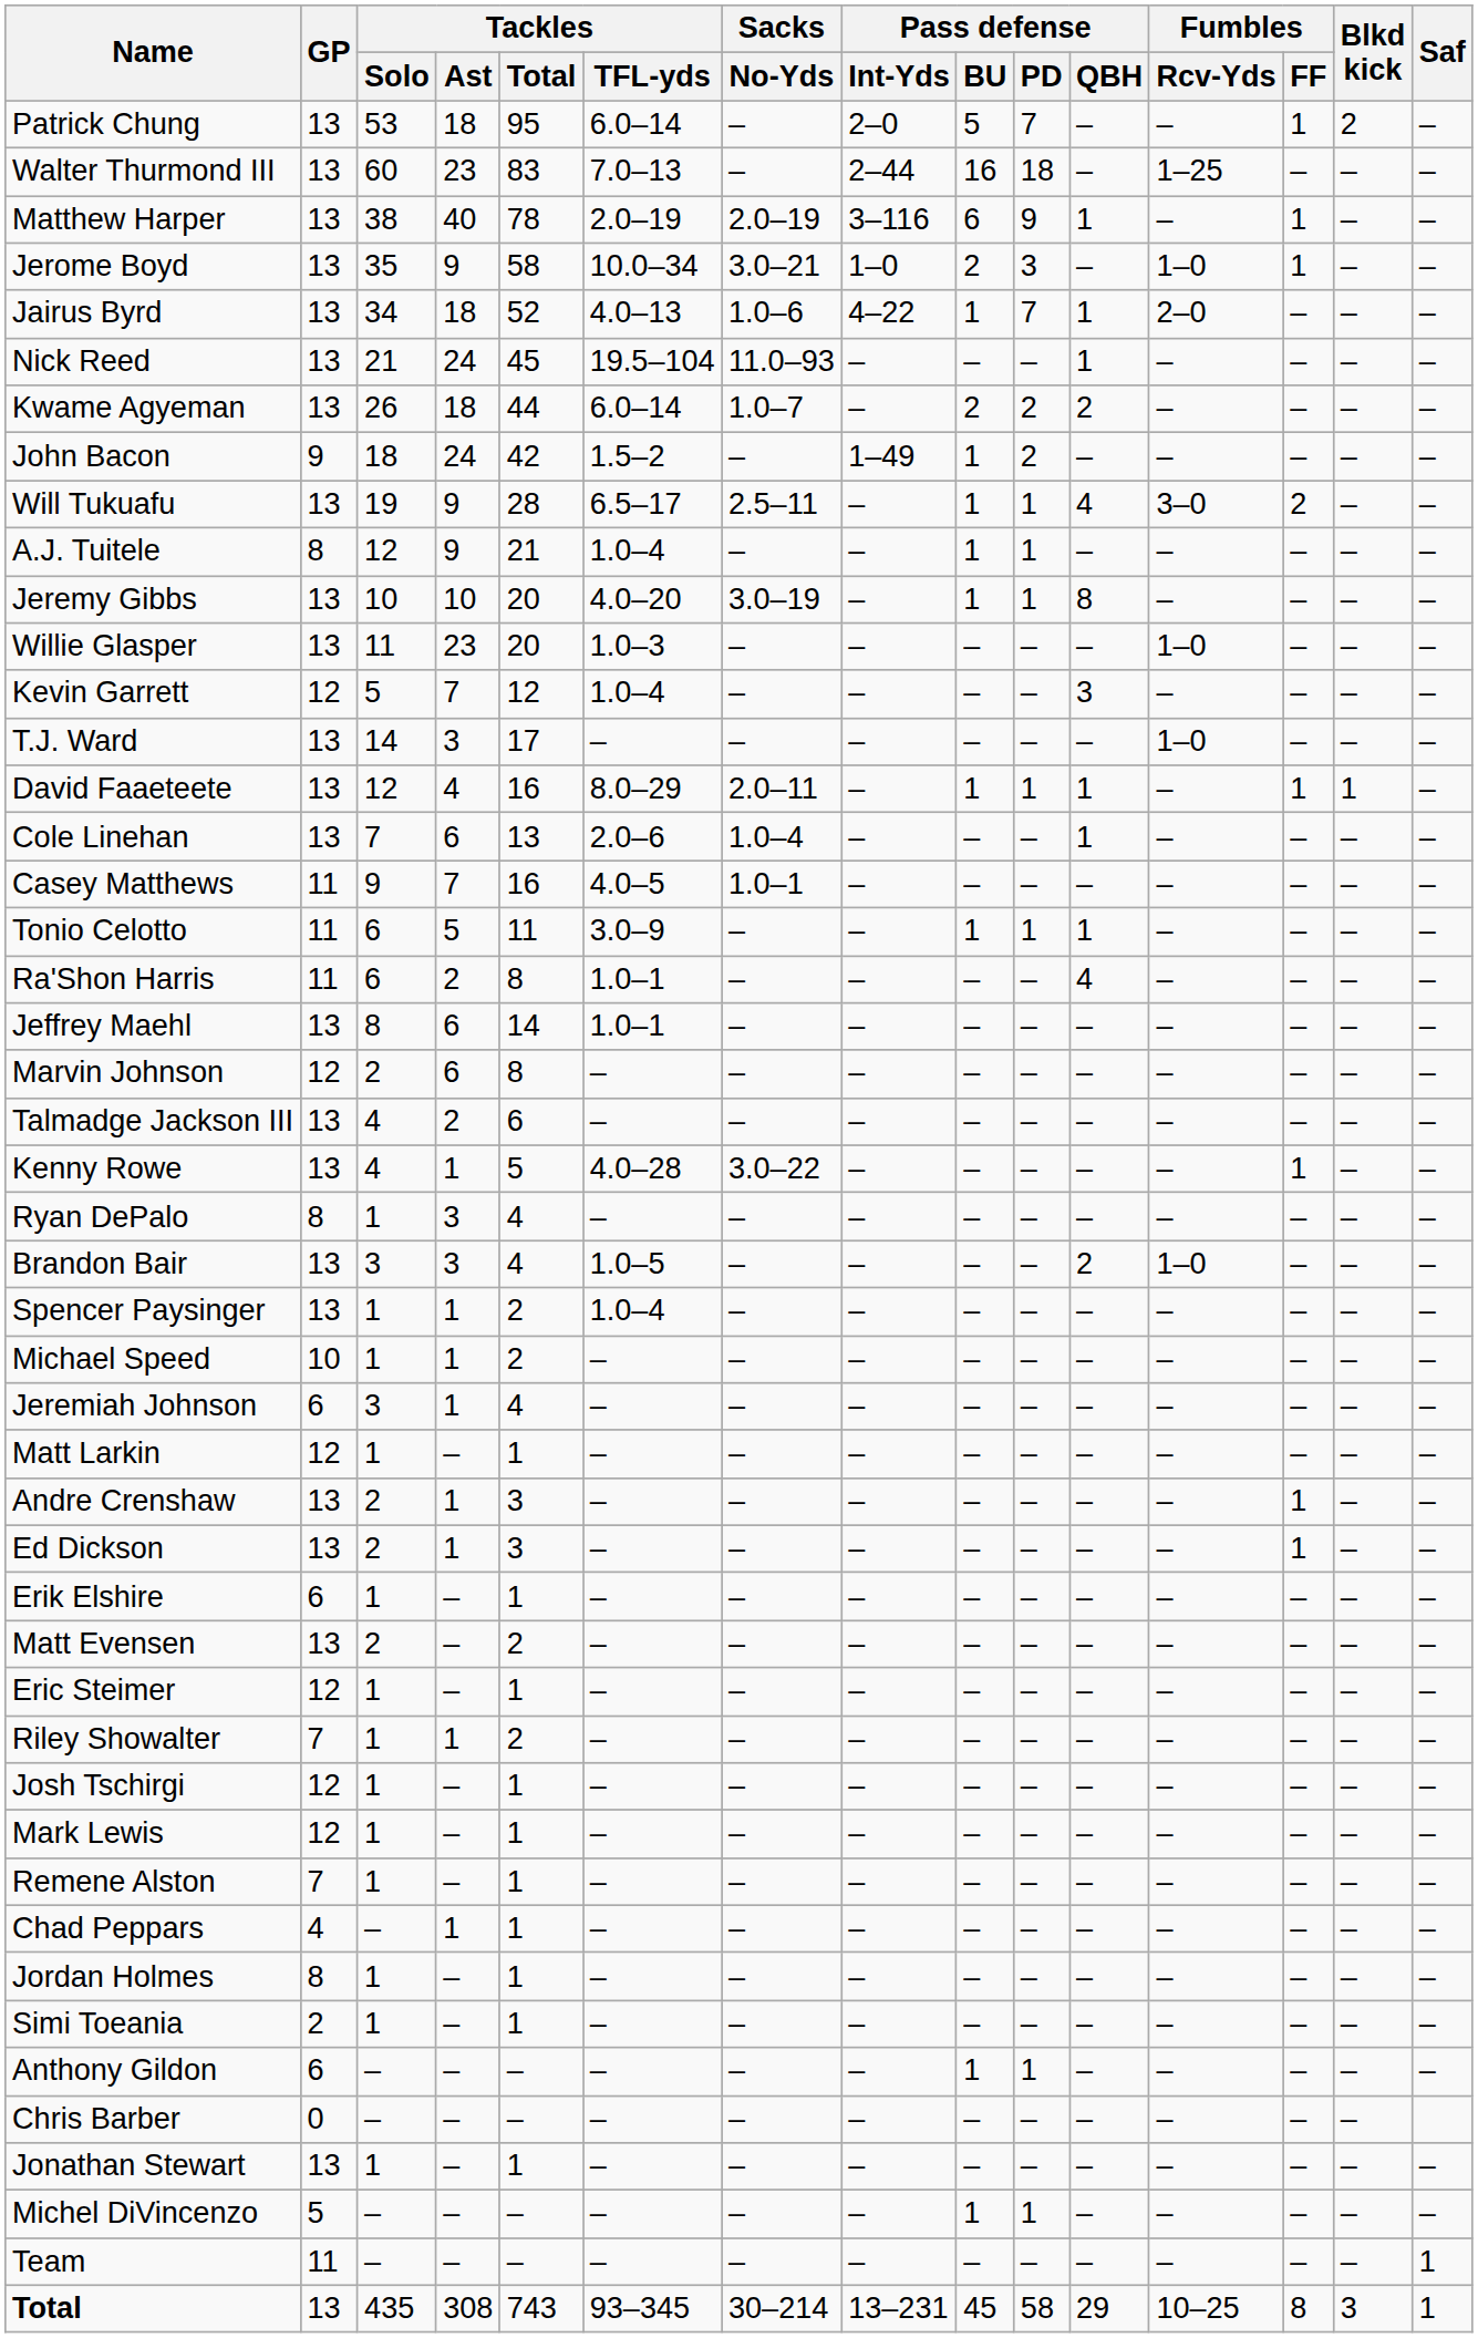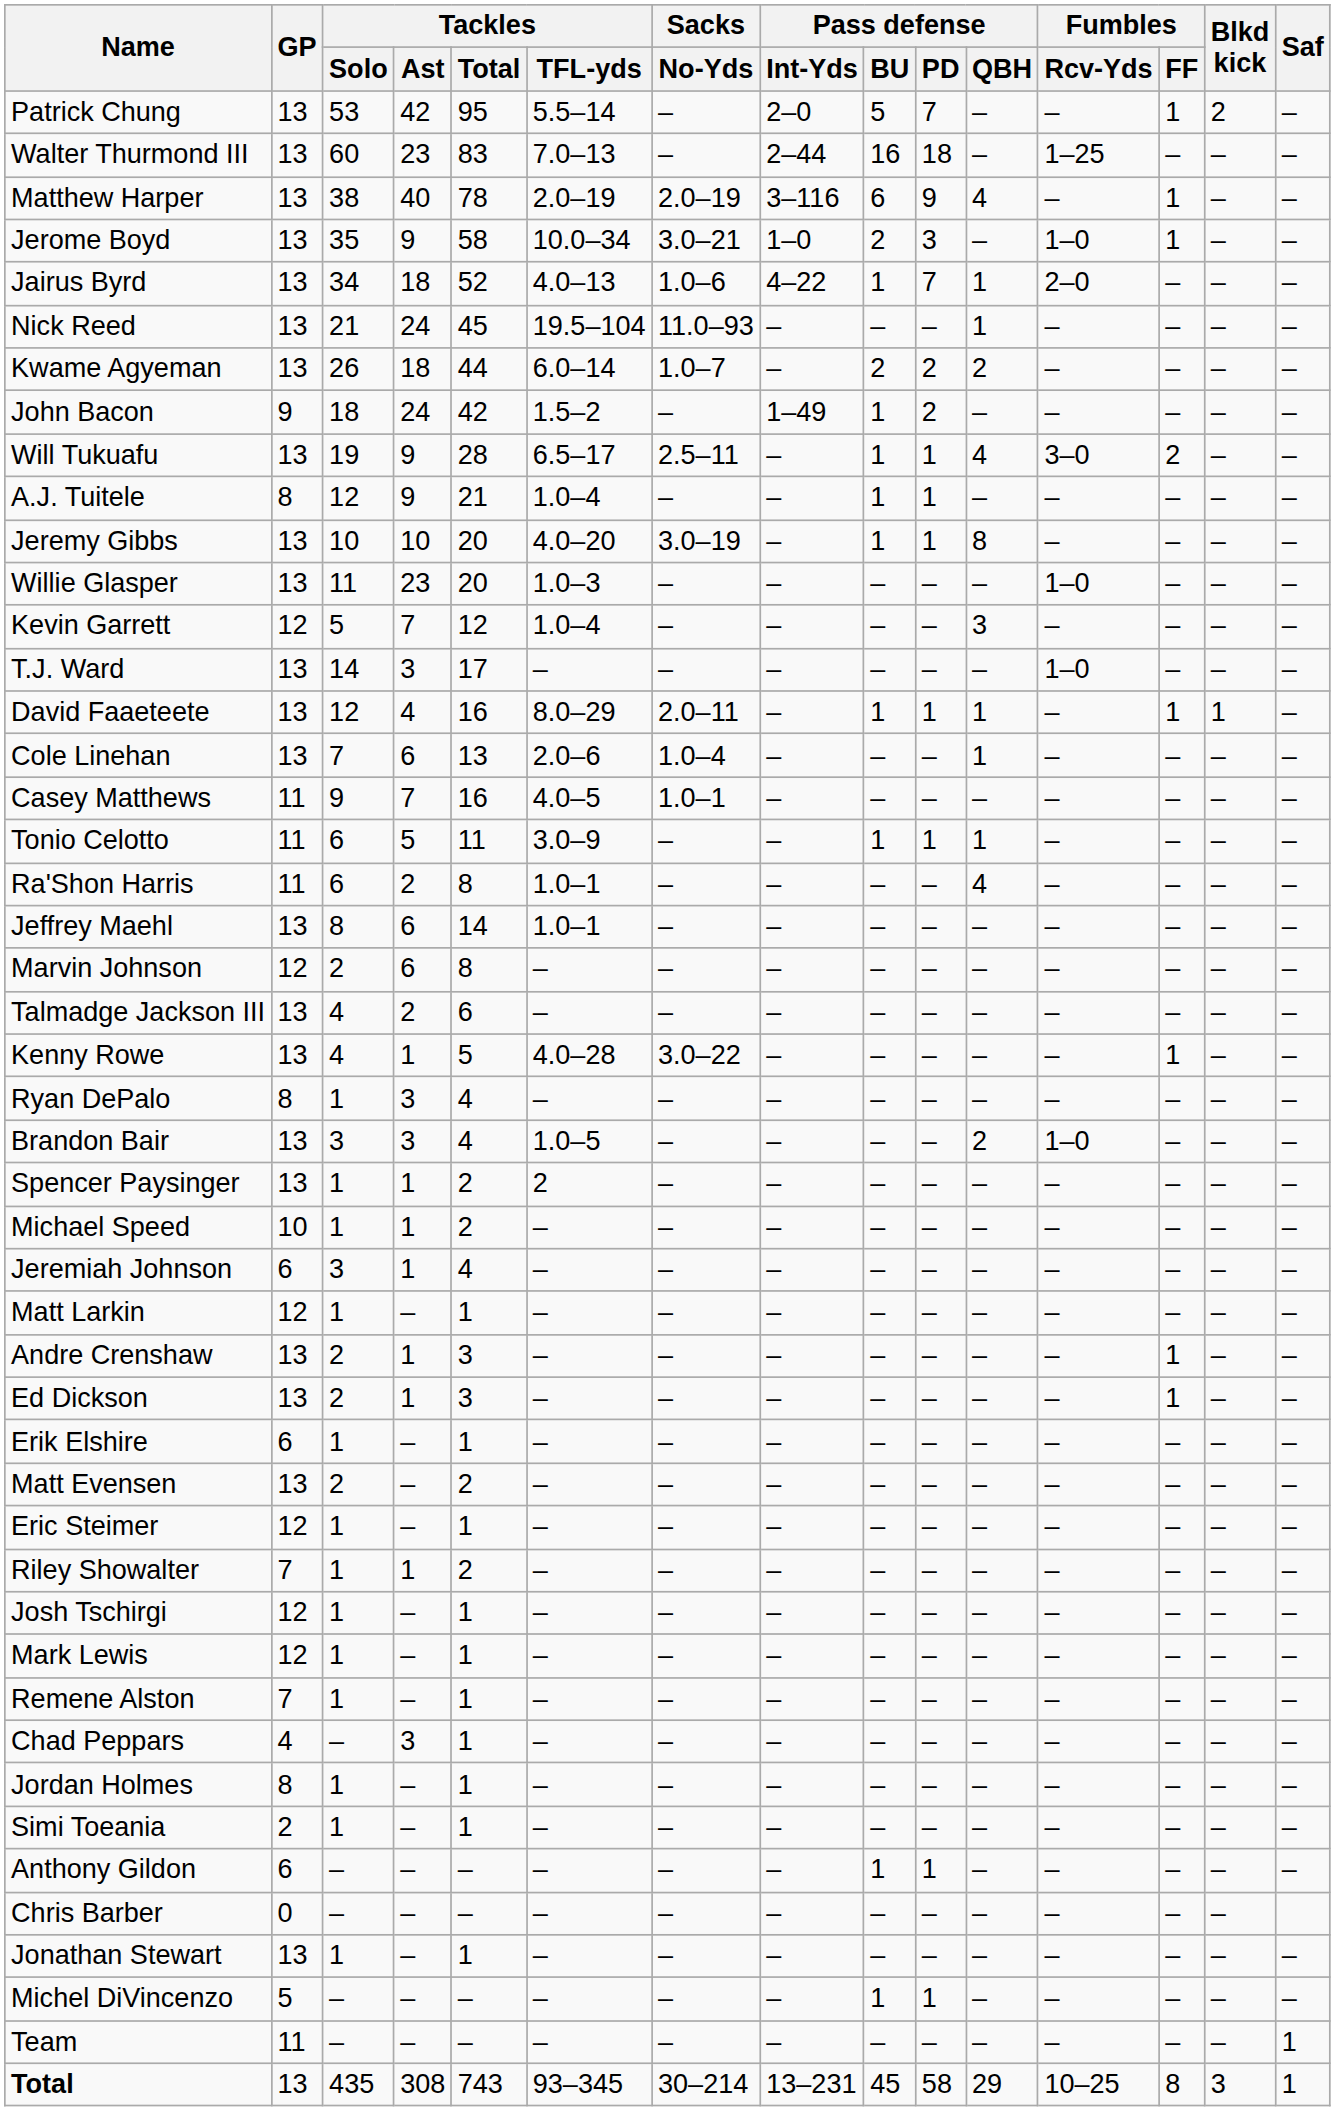 <table class="wikitable" style="white-space:nowrap;">
 <tr>
 <th rowspan="2">Name</th>
 <th rowspan="2">GP</th>
 <th colspan="4">Tackles</th>
 <th>Sacks</th>
 <th colspan="4">Pass defense</th>
 <th colspan="2">Fumbles</th>
 <th rowspan="2">Blkd<br>kick</th>
 <th rowspan="2">Saf</th>
 </tr>
 <tr>
 <th>Solo</th>
 <th>Ast</th>
 <th>Total</th>
 <th>TFL-yds</th>
 <th>No-Yds</th>
 <th>Int-Yds</th>
 <th>BU</th>
 <th>PD</th>
 <th>QBH</th>
 <th>Rcv-Yds</th>
 <th>FF</th>
 </tr>
 <tr>
 <td>Patrick Chung</td>
 <td>13</td>
 <td>53</td>
-<td>18</td>
+<td>42</td>
 <td>95</td>
-<td>6.0–14</td>
+<td>5.5–14</td>
 <td>–</td>
 <td>2–0</td>
 <td>5</td>
 <td>7</td>
 <td>–</td>
 <td>–</td>
 <td>1</td>
 <td>2</td>
 <td>–</td>
 </tr>
 <tr>
 <td>Walter Thurmond III</td>
 <td>13</td>
 <td>60</td>
 <td>23</td>
 <td>83</td>
 <td>7.0–13</td>
 <td>–</td>
 <td>2–44</td>
 <td>16</td>
 <td>18</td>
 <td>–</td>
 <td>1–25</td>
 <td>–</td>
 <td>–</td>
 <td>–</td>
 </tr>
 <tr>
 <td>Matthew Harper</td>
 <td>13</td>
 <td>38</td>
 <td>40</td>
 <td>78</td>
 <td>2.0–19</td>
 <td>2.0–19</td>
 <td>3–116</td>
 <td>6</td>
 <td>9</td>
-<td>1</td>
+<td>4</td>
 <td>–</td>
 <td>1</td>
 <td>–</td>
 <td>–</td>
 </tr>
 <tr>
 <td>Jerome Boyd</td>
 <td>13</td>
 <td>35</td>
 <td>9</td>
 <td>58</td>
 <td>10.0–34</td>
 <td>3.0–21</td>
 <td>1–0</td>
 <td>2</td>
 <td>3</td>
 <td>–</td>
 <td>1–0</td>
 <td>1</td>
 <td>–</td>
 <td>–</td>
 </tr>
 <tr>
 <td>Jairus Byrd</td>
 <td>13</td>
 <td>34</td>
 <td>18</td>
 <td>52</td>
 <td>4.0–13</td>
 <td>1.0–6</td>
 <td>4–22</td>
 <td>1</td>
 <td>7</td>
 <td>1</td>
 <td>2–0</td>
 <td>–</td>
 <td>–</td>
 <td>–</td>
 </tr>
 <tr>
 <td>Nick Reed</td>
 <td>13</td>
 <td>21</td>
 <td>24</td>
 <td>45</td>
 <td>19.5–104</td>
 <td>11.0–93</td>
 <td>–</td>
 <td>–</td>
 <td>–</td>
 <td>1</td>
 <td>–</td>
 <td>–</td>
 <td>–</td>
 <td>–</td>
 </tr>
 <tr>
 <td>Kwame Agyeman</td>
 <td>13</td>
 <td>26</td>
 <td>18</td>
 <td>44</td>
 <td>6.0–14</td>
 <td>1.0–7</td>
 <td>–</td>
 <td>2</td>
 <td>2</td>
 <td>2</td>
 <td>–</td>
 <td>–</td>
 <td>–</td>
 <td>–</td>
 </tr>
 <tr>
 <td>John Bacon</td>
 <td>9</td>
 <td>18</td>
 <td>24</td>
 <td>42</td>
 <td>1.5–2</td>
 <td>–</td>
 <td>1–49</td>
 <td>1</td>
 <td>2</td>
 <td>–</td>
 <td>–</td>
 <td>–</td>
 <td>–</td>
 <td>–</td>
 </tr>
 <tr>
 <td>Will Tukuafu</td>
 <td>13</td>
 <td>19</td>
 <td>9</td>
 <td>28</td>
 <td>6.5–17</td>
 <td>2.5–11</td>
 <td>–</td>
 <td>1</td>
 <td>1</td>
 <td>4</td>
 <td>3–0</td>
 <td>2</td>
 <td>–</td>
 <td>–</td>
 </tr>
 <tr>
 <td>A.J. Tuitele</td>
 <td>8</td>
 <td>12</td>
 <td>9</td>
 <td>21</td>
 <td>1.0–4</td>
 <td>–</td>
 <td>–</td>
 <td>1</td>
 <td>1</td>
 <td>–</td>
 <td>–</td>
 <td>–</td>
 <td>–</td>
 <td>–</td>
 </tr>
 <tr>
 <td>Jeremy Gibbs</td>
 <td>13</td>
 <td>10</td>
 <td>10</td>
 <td>20</td>
 <td>4.0–20</td>
 <td>3.0–19</td>
 <td>–</td>
 <td>1</td>
 <td>1</td>
 <td>8</td>
 <td>–</td>
 <td>–</td>
 <td>–</td>
 <td>–</td>
 </tr>
 <tr>
 <td>Willie Glasper</td>
 <td>13</td>
 <td>11</td>
 <td>23</td>
 <td>20</td>
 <td>1.0–3</td>
 <td>–</td>
 <td>–</td>
 <td>–</td>
 <td>–</td>
 <td>–</td>
 <td>1–0</td>
 <td>–</td>
 <td>–</td>
 <td>–</td>
 </tr>
 <tr>
 <td>Kevin Garrett</td>
 <td>12</td>
 <td>5</td>
 <td>7</td>
 <td>12</td>
 <td>1.0–4</td>
 <td>–</td>
 <td>–</td>
 <td>–</td>
 <td>–</td>
 <td>3</td>
 <td>–</td>
 <td>–</td>
 <td>–</td>
 <td>–</td>
 </tr>
 <tr>
 <td>T.J. Ward</td>
 <td>13</td>
 <td>14</td>
 <td>3</td>
 <td>17</td>
 <td>–</td>
 <td>–</td>
 <td>–</td>
 <td>–</td>
 <td>–</td>
 <td>–</td>
 <td>1–0</td>
 <td>–</td>
 <td>–</td>
 <td>–</td>
 </tr>
 <tr>
 <td>David Faaeteete</td>
 <td>13</td>
 <td>12</td>
 <td>4</td>
 <td>16</td>
 <td>8.0–29</td>
 <td>2.0–11</td>
 <td>–</td>
 <td>1</td>
 <td>1</td>
 <td>1</td>
 <td>–</td>
 <td>1</td>
 <td>1</td>
 <td>–</td>
 </tr>
 <tr>
 <td>Cole Linehan</td>
 <td>13</td>
 <td>7</td>
 <td>6</td>
 <td>13</td>
 <td>2.0–6</td>
 <td>1.0–4</td>
 <td>–</td>
 <td>–</td>
 <td>–</td>
 <td>1</td>
 <td>–</td>
 <td>–</td>
 <td>–</td>
 <td>–</td>
 </tr>
 <tr>
 <td>Casey Matthews</td>
 <td>11</td>
 <td>9</td>
 <td>7</td>
 <td>16</td>
 <td>4.0–5</td>
 <td>1.0–1</td>
 <td>–</td>
 <td>–</td>
 <td>–</td>
 <td>–</td>
 <td>–</td>
 <td>–</td>
 <td>–</td>
 <td>–</td>
 </tr>
 <tr>
 <td>Tonio Celotto</td>
 <td>11</td>
 <td>6</td>
 <td>5</td>
 <td>11</td>
 <td>3.0–9</td>
 <td>–</td>
 <td>–</td>
 <td>1</td>
 <td>1</td>
 <td>1</td>
 <td>–</td>
 <td>–</td>
 <td>–</td>
 <td>–</td>
 </tr>
 <tr>
 <td>Ra'Shon Harris</td>
 <td>11</td>
 <td>6</td>
 <td>2</td>
 <td>8</td>
 <td>1.0–1</td>
 <td>–</td>
 <td>–</td>
 <td>–</td>
 <td>–</td>
 <td>4</td>
 <td>–</td>
 <td>–</td>
 <td>–</td>
 <td>–</td>
 </tr>
 <tr>
 <td>Jeffrey Maehl</td>
 <td>13</td>
 <td>8</td>
 <td>6</td>
 <td>14</td>
 <td>1.0–1</td>
 <td>–</td>
 <td>–</td>
 <td>–</td>
 <td>–</td>
 <td>–</td>
 <td>–</td>
 <td>–</td>
 <td>–</td>
 <td>–</td>
 </tr>
 <tr>
 <td>Marvin Johnson</td>
 <td>12</td>
 <td>2</td>
 <td>6</td>
 <td>8</td>
 <td>–</td>
 <td>–</td>
 <td>–</td>
 <td>–</td>
 <td>–</td>
 <td>–</td>
 <td>–</td>
 <td>–</td>
 <td>–</td>
 <td>–</td>
 </tr>
 <tr>
 <td>Talmadge Jackson III</td>
 <td>13</td>
 <td>4</td>
 <td>2</td>
 <td>6</td>
 <td>–</td>
 <td>–</td>
 <td>–</td>
 <td>–</td>
 <td>–</td>
 <td>–</td>
 <td>–</td>
 <td>–</td>
 <td>–</td>
 <td>–</td>
 </tr>
 <tr>
 <td>Kenny Rowe</td>
 <td>13</td>
 <td>4</td>
 <td>1</td>
 <td>5</td>
 <td>4.0–28</td>
 <td>3.0–22</td>
 <td>–</td>
 <td>–</td>
 <td>–</td>
 <td>–</td>
 <td>–</td>
 <td>1</td>
 <td>–</td>
 <td>–</td>
 </tr>
 <tr>
 <td>Ryan DePalo</td>
 <td>8</td>
 <td>1</td>
 <td>3</td>
 <td>4</td>
 <td>–</td>
 <td>–</td>
 <td>–</td>
 <td>–</td>
 <td>–</td>
 <td>–</td>
 <td>–</td>
 <td>–</td>
 <td>–</td>
 <td>–</td>
 </tr>
 <tr>
 <td>Brandon Bair</td>
 <td>13</td>
 <td>3</td>
 <td>3</td>
 <td>4</td>
 <td>1.0–5</td>
 <td>–</td>
 <td>–</td>
 <td>–</td>
 <td>–</td>
 <td>2</td>
 <td>1–0</td>
 <td>–</td>
 <td>–</td>
 <td>–</td>
 </tr>
 <tr>
 <td>Spencer Paysinger</td>
 <td>13</td>
 <td>1</td>
 <td>1</td>
 <td>2</td>
-<td>1.0–4</td>
+<td>2</td>
 <td>–</td>
 <td>–</td>
 <td>–</td>
 <td>–</td>
 <td>–</td>
 <td>–</td>
 <td>–</td>
 <td>–</td>
 <td>–</td>
 </tr>
 <tr>
 <td>Michael Speed</td>
 <td>10</td>
 <td>1</td>
 <td>1</td>
 <td>2</td>
 <td>–</td>
 <td>–</td>
 <td>–</td>
 <td>–</td>
 <td>–</td>
 <td>–</td>
 <td>–</td>
 <td>–</td>
 <td>–</td>
 <td>–</td>
 </tr>
 <tr>
 <td>Jeremiah Johnson</td>
 <td>6</td>
 <td>3</td>
 <td>1</td>
 <td>4</td>
 <td>–</td>
 <td>–</td>
 <td>–</td>
 <td>–</td>
 <td>–</td>
 <td>–</td>
 <td>–</td>
 <td>–</td>
 <td>–</td>
 <td>–</td>
 </tr>
 <tr>
 <td>Matt Larkin</td>
 <td>12</td>
 <td>1</td>
 <td>–</td>
 <td>1</td>
 <td>–</td>
 <td>–</td>
 <td>–</td>
 <td>–</td>
 <td>–</td>
 <td>–</td>
 <td>–</td>
 <td>–</td>
 <td>–</td>
 <td>–</td>
 </tr>
 <tr>
 <td>Andre Crenshaw</td>
 <td>13</td>
 <td>2</td>
 <td>1</td>
 <td>3</td>
 <td>–</td>
 <td>–</td>
 <td>–</td>
 <td>–</td>
 <td>–</td>
 <td>–</td>
 <td>–</td>
 <td>1</td>
 <td>–</td>
 <td>–</td>
 </tr>
 <tr>
 <td>Ed Dickson</td>
 <td>13</td>
 <td>2</td>
 <td>1</td>
 <td>3</td>
 <td>–</td>
 <td>–</td>
 <td>–</td>
 <td>–</td>
 <td>–</td>
 <td>–</td>
 <td>–</td>
 <td>1</td>
 <td>–</td>
 <td>–</td>
 </tr>
 <tr>
 <td>Erik Elshire</td>
 <td>6</td>
 <td>1</td>
 <td>–</td>
 <td>1</td>
 <td>–</td>
 <td>–</td>
 <td>–</td>
 <td>–</td>
 <td>–</td>
 <td>–</td>
 <td>–</td>
 <td>–</td>
 <td>–</td>
 <td>–</td>
 </tr>
 <tr>
 <td>Matt Evensen</td>
 <td>13</td>
 <td>2</td>
 <td>–</td>
 <td>2</td>
 <td>–</td>
 <td>–</td>
 <td>–</td>
 <td>–</td>
 <td>–</td>
 <td>–</td>
 <td>–</td>
 <td>–</td>
 <td>–</td>
 <td>–</td>
 </tr>
 <tr>
 <td>Eric Steimer</td>
 <td>12</td>
 <td>1</td>
 <td>–</td>
 <td>1</td>
 <td>–</td>
 <td>–</td>
 <td>–</td>
 <td>–</td>
 <td>–</td>
 <td>–</td>
 <td>–</td>
 <td>–</td>
 <td>–</td>
 <td>–</td>
 </tr>
 <tr>
 <td>Riley Showalter</td>
 <td>7</td>
 <td>1</td>
 <td>1</td>
 <td>2</td>
 <td>–</td>
 <td>–</td>
 <td>–</td>
 <td>–</td>
 <td>–</td>
 <td>–</td>
 <td>–</td>
 <td>–</td>
 <td>–</td>
 <td>–</td>
 </tr>
 <tr>
 <td>Josh Tschirgi</td>
 <td>12</td>
 <td>1</td>
 <td>–</td>
 <td>1</td>
 <td>–</td>
 <td>–</td>
 <td>–</td>
 <td>–</td>
 <td>–</td>
 <td>–</td>
 <td>–</td>
 <td>–</td>
 <td>–</td>
 <td>–</td>
 </tr>
 <tr>
 <td>Mark Lewis</td>
 <td>12</td>
 <td>1</td>
 <td>–</td>
 <td>1</td>
 <td>–</td>
 <td>–</td>
 <td>–</td>
 <td>–</td>
 <td>–</td>
 <td>–</td>
 <td>–</td>
 <td>–</td>
 <td>–</td>
 <td>–</td>
 </tr>
 <tr>
 <td>Remene Alston</td>
 <td>7</td>
 <td>1</td>
 <td>–</td>
 <td>1</td>
 <td>–</td>
 <td>–</td>
 <td>–</td>
 <td>–</td>
 <td>–</td>
 <td>–</td>
 <td>–</td>
 <td>–</td>
 <td>–</td>
 <td>–</td>
 </tr>
 <tr>
 <td>Chad Peppars</td>
 <td>4</td>
 <td>–</td>
-<td>1</td>
+<td>3</td>
 <td>1</td>
 <td>–</td>
 <td>–</td>
 <td>–</td>
 <td>–</td>
 <td>–</td>
 <td>–</td>
 <td>–</td>
 <td>–</td>
 <td>–</td>
 <td>–</td>
 </tr>
 <tr>
 <td>Jordan Holmes</td>
 <td>8</td>
 <td>1</td>
 <td>–</td>
 <td>1</td>
 <td>–</td>
 <td>–</td>
 <td>–</td>
 <td>–</td>
 <td>–</td>
 <td>–</td>
 <td>–</td>
 <td>–</td>
 <td>–</td>
 <td>–</td>
 </tr>
 <tr>
 <td>Simi Toeania</td>
 <td>2</td>
 <td>1</td>
 <td>–</td>
 <td>1</td>
 <td>–</td>
 <td>–</td>
 <td>–</td>
 <td>–</td>
 <td>–</td>
 <td>–</td>
 <td>–</td>
 <td>–</td>
 <td>–</td>
 <td>–</td>
 </tr>
 <tr>
 <td>Anthony Gildon</td>
 <td>6</td>
 <td>–</td>
 <td>–</td>
 <td>–</td>
 <td>–</td>
 <td>–</td>
 <td>–</td>
 <td>1</td>
 <td>1</td>
 <td>–</td>
 <td>–</td>
 <td>–</td>
 <td>–</td>
 <td>–</td>
 </tr>
 <tr>
 <td>Chris Barber</td>
 <td>0</td>
 <td>–</td>
 <td>–</td>
 <td>–</td>
 <td>–</td>
 <td>–</td>
 <td>–</td>
 <td>–</td>
 <td>–</td>
 <td>–</td>
 <td>–</td>
 <td>–</td>
 <td>–</td>
 </tr>
 <tr>
 <td>Jonathan Stewart</td>
 <td>13</td>
 <td>1</td>
 <td>–</td>
 <td>1</td>
 <td>–</td>
 <td>–</td>
 <td>–</td>
 <td>–</td>
 <td>–</td>
 <td>–</td>
 <td>–</td>
 <td>–</td>
 <td>–</td>
 <td>–</td>
 </tr>
 <tr>
 <td>Michel DiVincenzo</td>
 <td>5</td>
 <td>–</td>
 <td>–</td>
 <td>–</td>
 <td>–</td>
 <td>–</td>
 <td>–</td>
 <td>1</td>
 <td>1</td>
 <td>–</td>
 <td>–</td>
 <td>–</td>
 <td>–</td>
 <td>–</td>
 </tr>
 <tr>
 <td>Team</td>
 <td>11</td>
 <td>–</td>
 <td>–</td>
 <td>–</td>
 <td>–</td>
 <td>–</td>
 <td>–</td>
 <td>–</td>
 <td>–</td>
 <td>–</td>
 <td>–</td>
 <td>–</td>
 <td>–</td>
 <td>1</td>
 </tr>
 <tr>
 <td><strong>Total</strong></td>
 <td>13</td>
 <td>435</td>
 <td>308</td>
 <td>743</td>
 <td>93–345</td>
 <td>30–214</td>
 <td>13–231</td>
 <td>45</td>
 <td>58</td>
 <td>29</td>
 <td>10–25</td>
 <td>8</td>
 <td>3</td>
 <td>1</td>
 </tr>
 </table>
